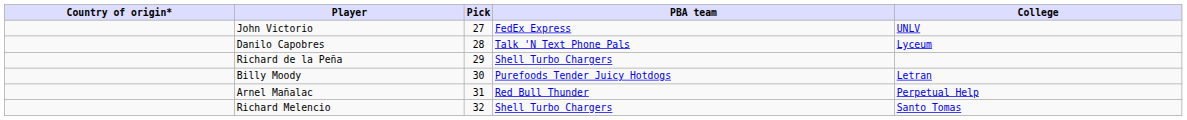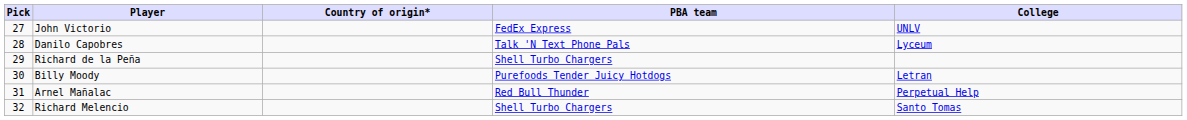 <table class="wikitable">
 <tr>
+<th style="background:#DDDDFF;">Pick</th>
+<th style="background:#DDDDFF;" width="20%">Player</th>
 <th style="background:#DDDDFF;" width="20%">Country of origin*</th>
-<th style="background:#DDDDFF;" width="20%">Player</th>
-<th style="background:#DDDDFF;">Pick</th>
 <th style="background:#DDDDFF;" width="35%">PBA team</th>
 <th style="background:#DDDDFF;" width="25%">College</th>
 </tr>
 <tr>
+<td align=center>27</td>
+<td>John Victorio</td>
 <td></td>
-<td>John Victorio</td>
-<td align=center>27</td>
 <td><a href='#'>FedEx Express</a></td>
 <td><a href='#'>UNLV</a></td>
 </tr>
 <tr>
+<td align=center>28</td>
+<td>Danilo Capobres</td>
 <td></td>
-<td>Danilo Capobres</td>
-<td align=center>28</td>
 <td><a href='#'>Talk 'N Text Phone Pals</a></td>
 <td><a href='#'>Lyceum</a></td>
 </tr>
 <tr>
+<td align=center>29</td>
+<td>Richard de la Peña</td>
 <td></td>
-<td>Richard de la Peña</td>
-<td align=center>29</td>
 <td><a href='#'>Shell Turbo Chargers</a></td>
 <td></td>
 </tr>
 <tr>
+<td align=center>30</td>
+<td>Billy Moody</td>
 <td></td>
-<td>Billy Moody</td>
-<td align=center>30</td>
 <td><a href='#'>Purefoods Tender Juicy Hotdogs</a></td>
 <td><a href='#'>Letran</a></td>
 </tr>
 <tr>
+<td align=center>31</td>
+<td>Arnel Mañalac</td>
 <td></td>
-<td>Arnel Mañalac</td>
-<td align=center>31</td>
 <td><a href='#'>Red Bull Thunder</a></td>
 <td><a href='#'>Perpetual Help</a></td>
 </tr>
 <tr>
+<td align=center>32</td>
+<td>Richard Melencio</td>
 <td></td>
-<td>Richard Melencio</td>
-<td align=center>32</td>
 <td><a href='#'>Shell Turbo Chargers</a></td>
 <td><a href='#'>Santo Tomas</a></td>
 </tr>
 </table>
